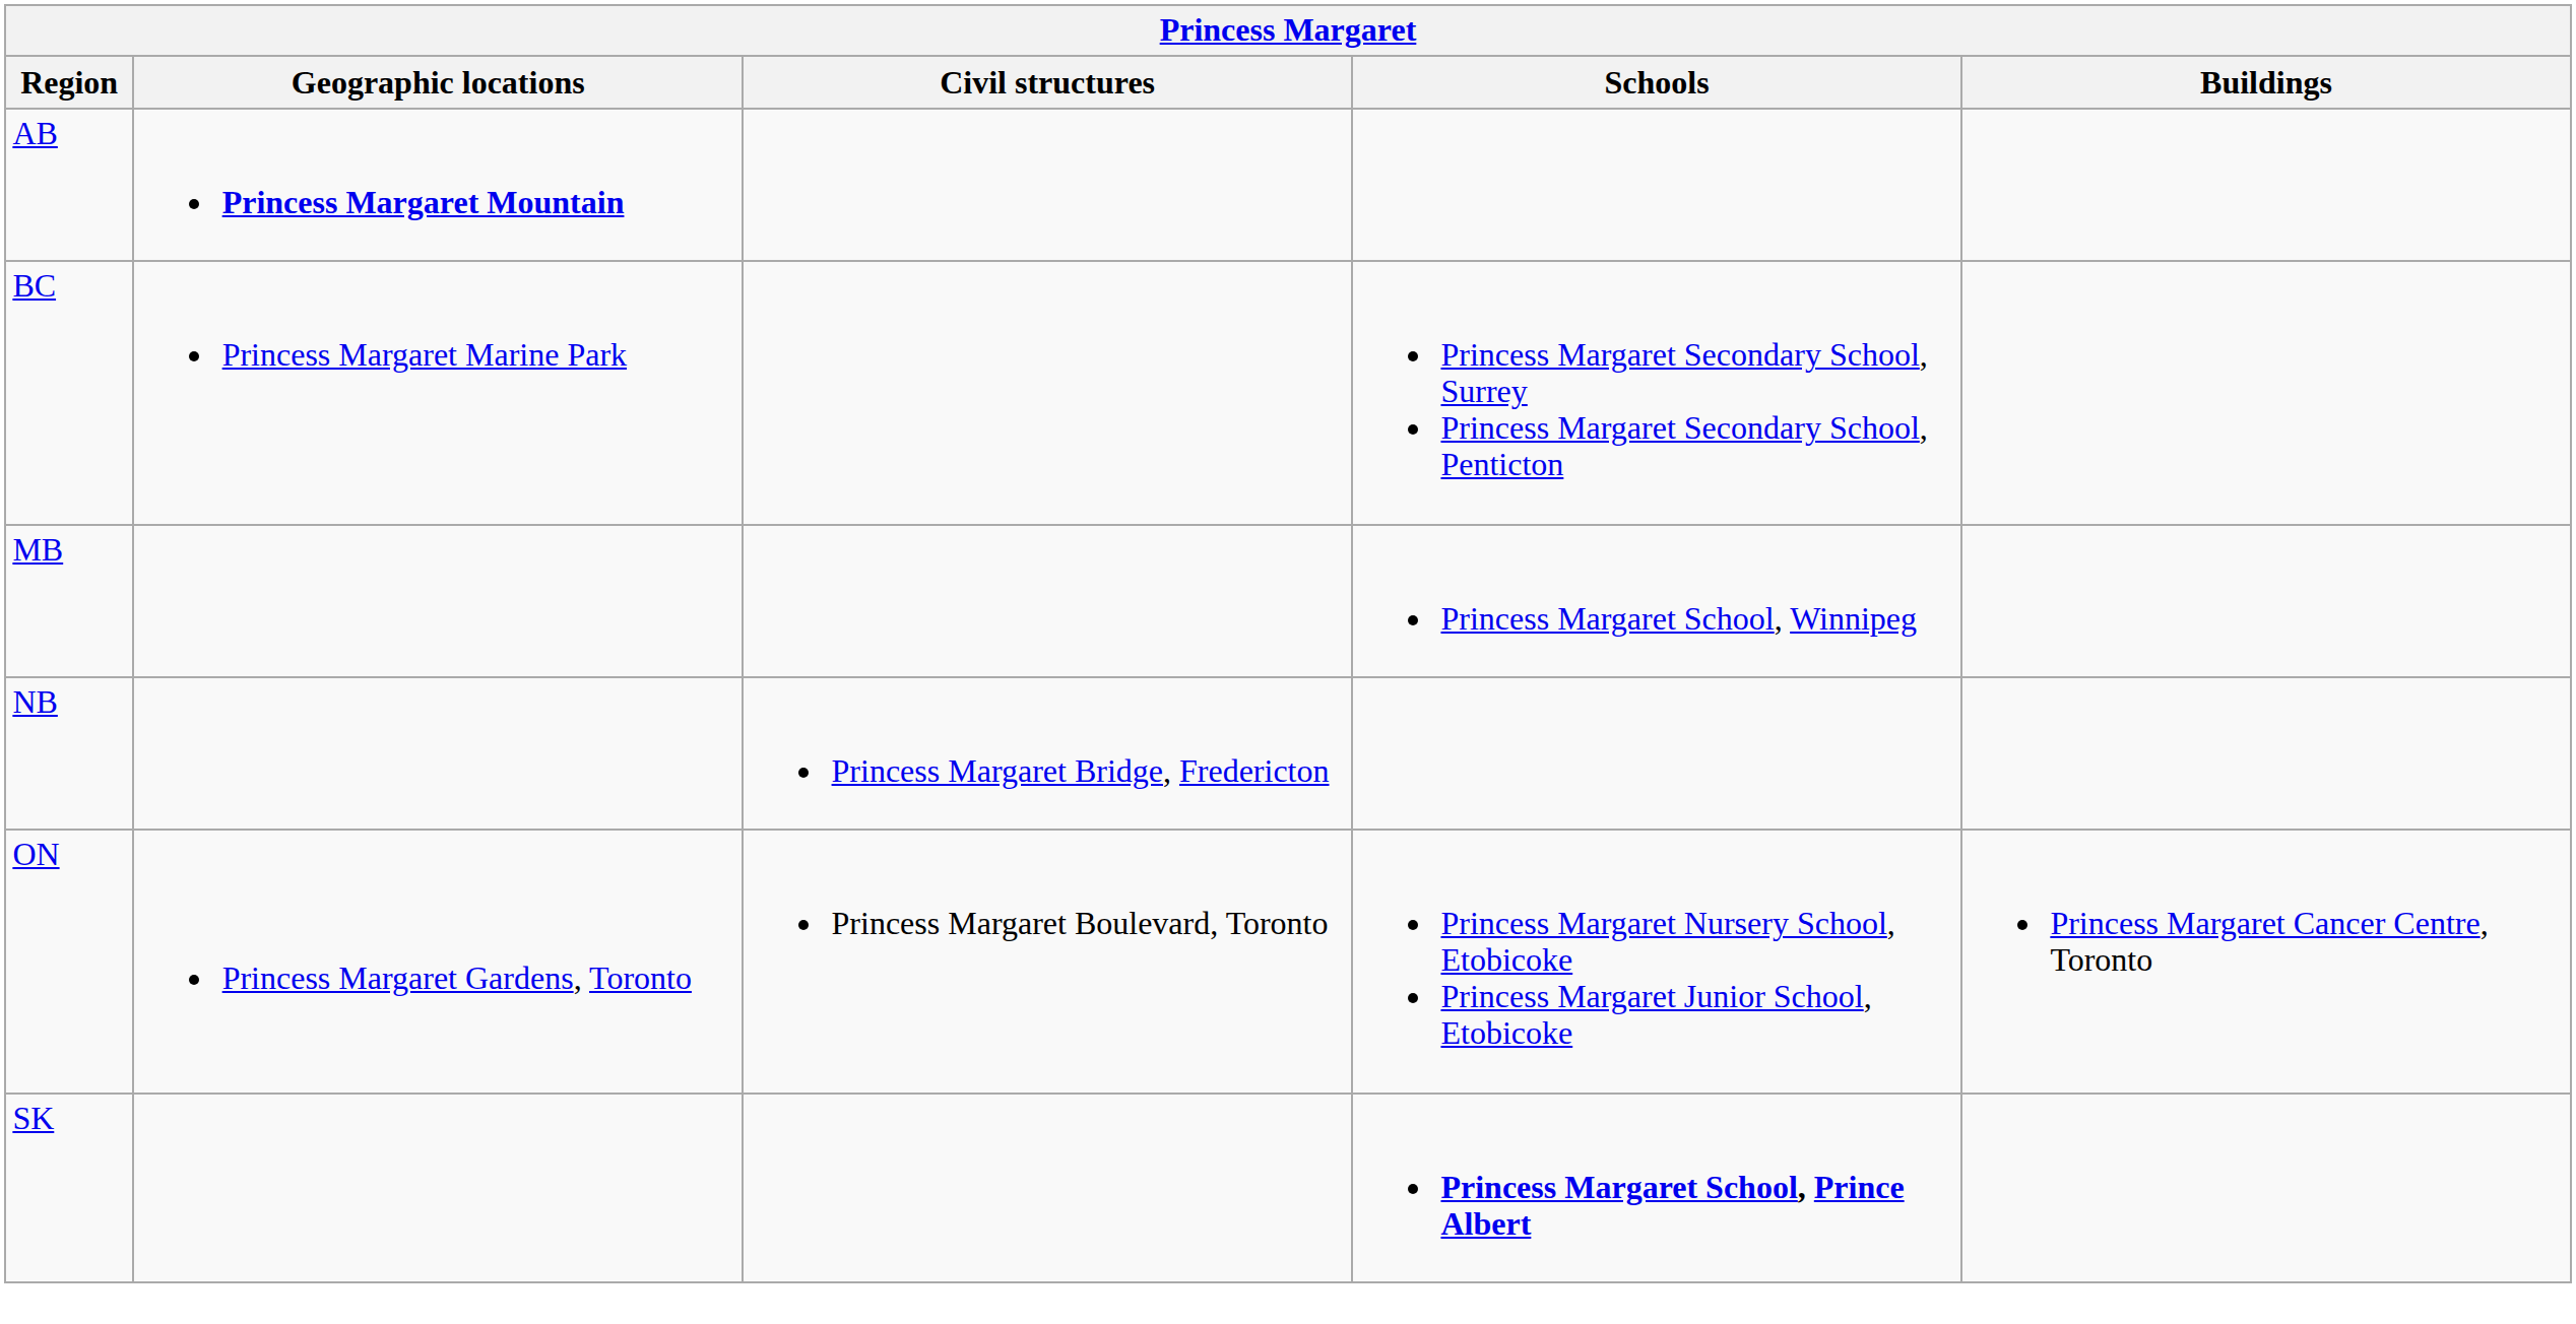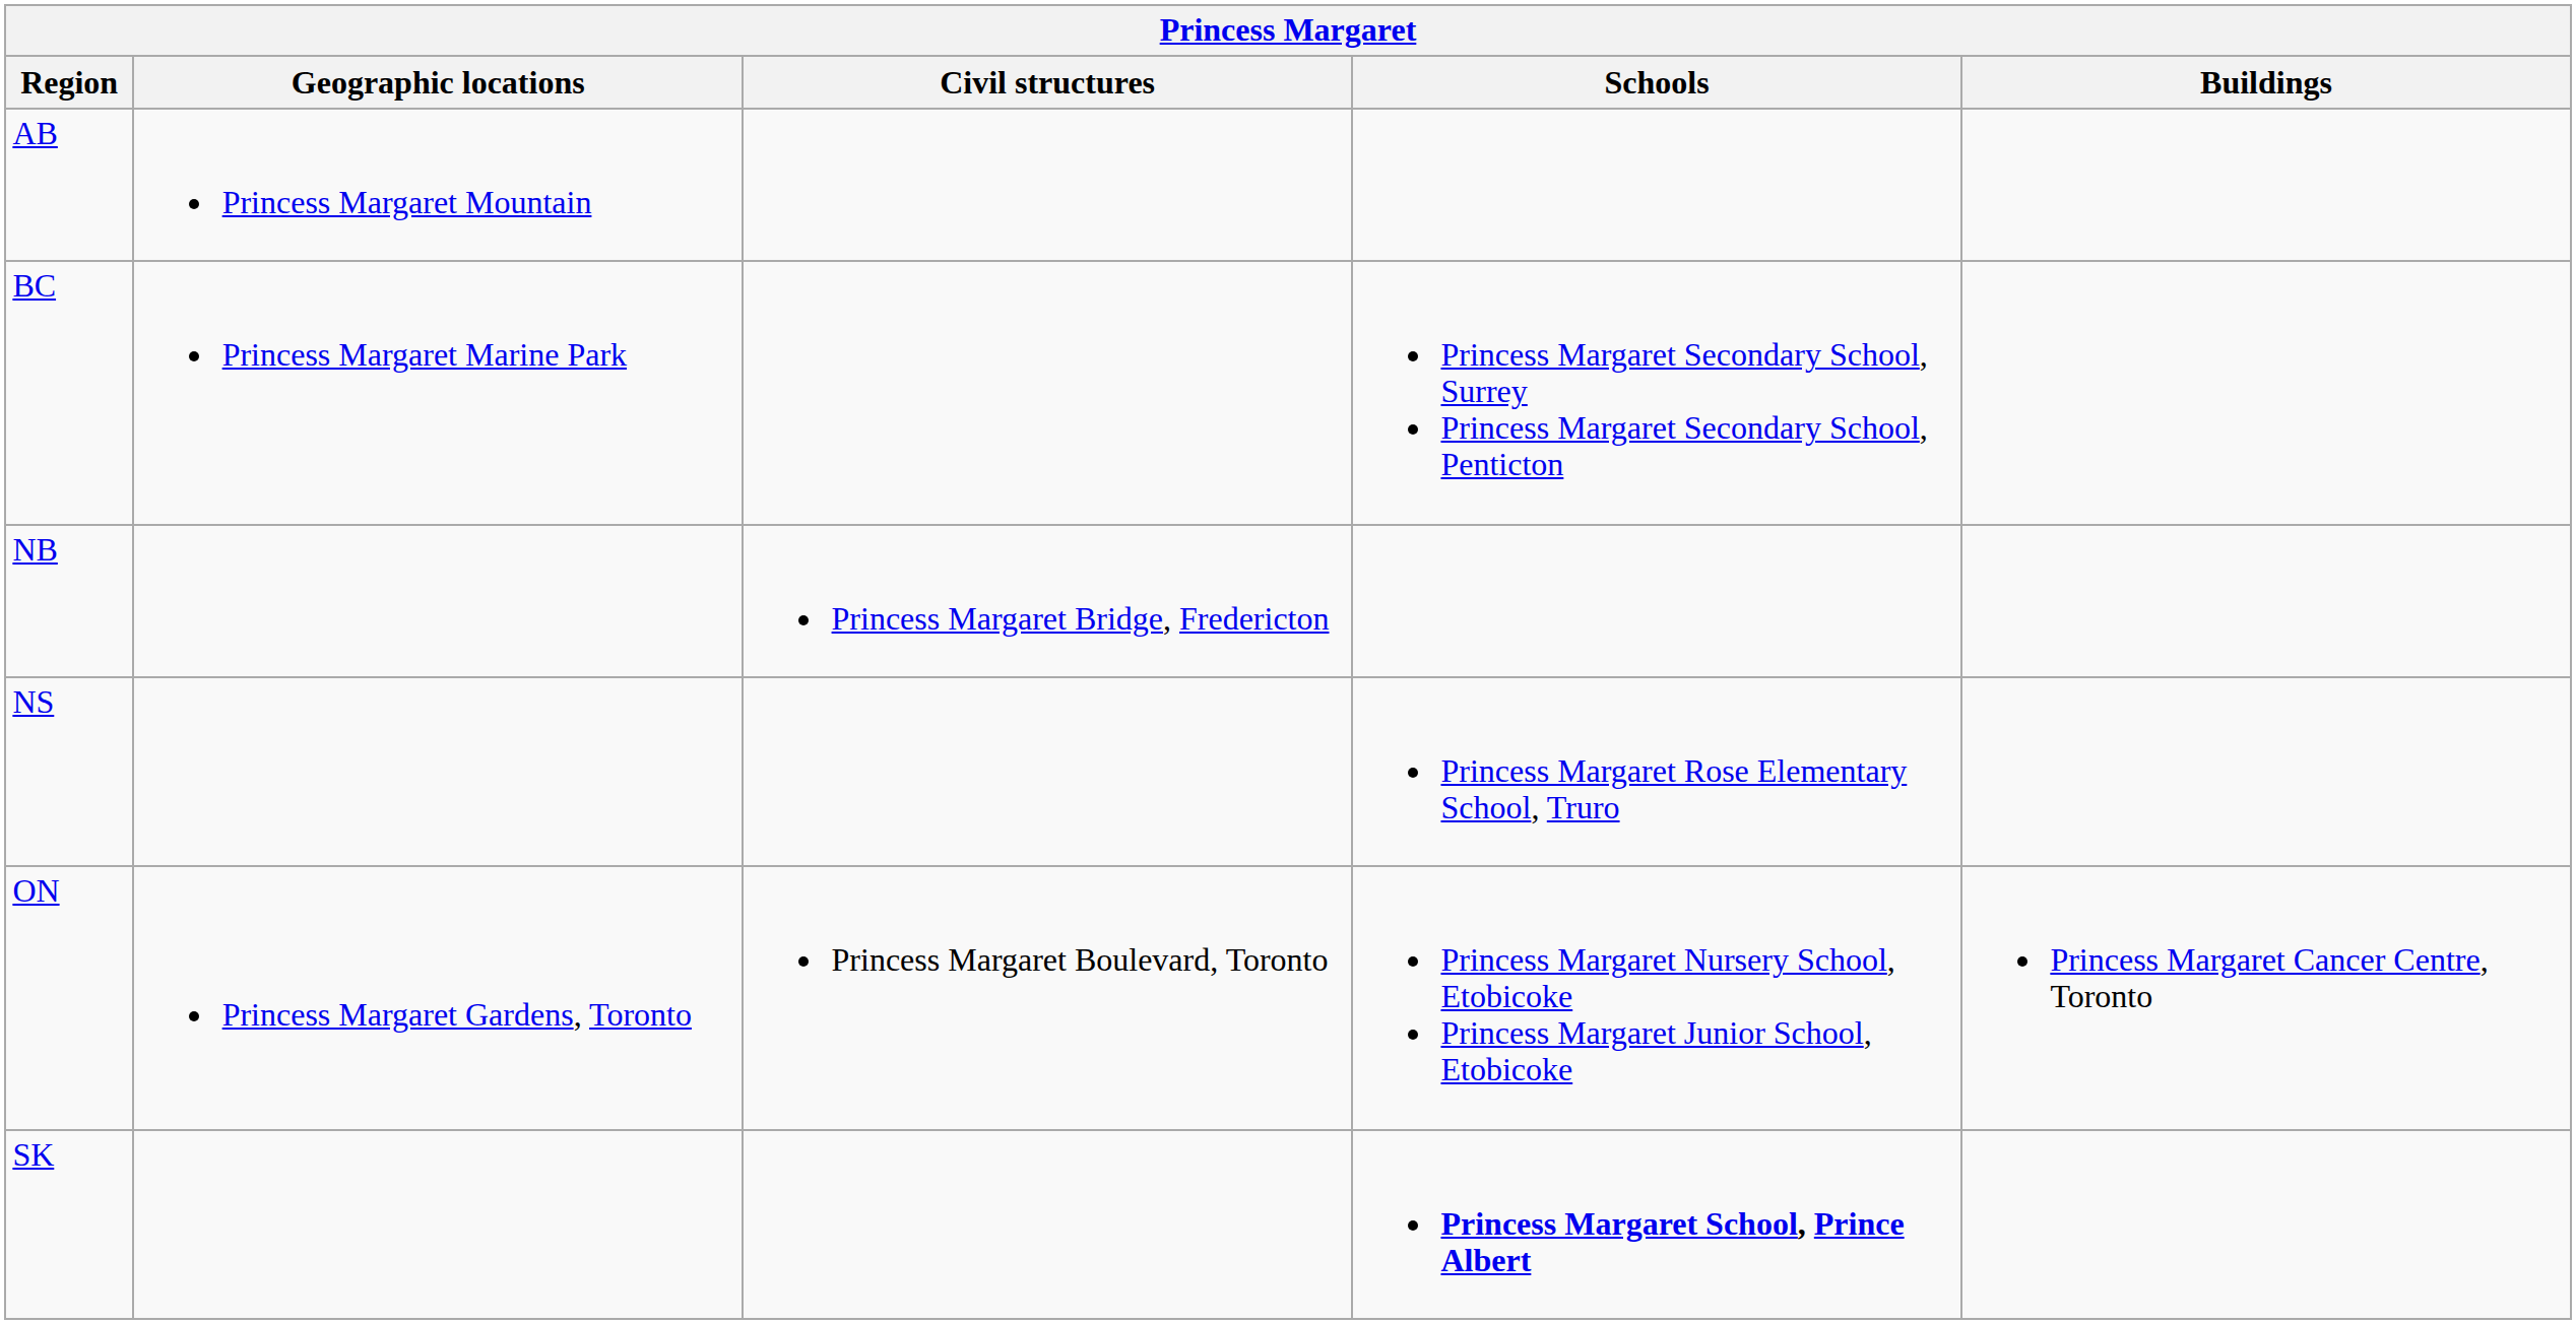 <table class="wikitable" width="100%">
 <tr>
 <th colspan="5"> <a href='#'>Princess Margaret</a></th>
 </tr>
 <tr>
 <th width="5%">Region</th>
 <th width="23.75%">Geographic locations</th>
 <th width="23.75%">Civil structures</th>
 <th width="23.75%">Schools</th>
 <th width="23.75%">Buildings</th>
 </tr>
 <tr>
 <td align=left valign=top> <a href='#'>AB</a></td>
-<td align=left valign=top><strong><br><ul><li><a href='#'>Princess Margaret Mountain</a></li></ul></strong></td>
+<td align=left valign=top><br><ul><li><a href='#'>Princess Margaret Mountain</a></li></ul></td>
 <td></td>
 <td></td>
 <td></td>
 </tr>
 <tr>
 <td align=left valign=top> <a href='#'>BC</a></td>
 <td align=left valign=top><br><ul><li><a href='#'>Princess Margaret Marine Park</a></li></ul></td>
 <td></td>
 <td align=left valign=top><br><ul><li><a href='#'>Princess Margaret Secondary School</a>, <a href='#'>Surrey</a></li><li><a href='#'>Princess Margaret Secondary School</a>, <a href='#'>Penticton</a></li></ul></td>
 <td></td>
 </tr>
 <tr>
-<td align=left valign=top> <a href='#'>MB</a></td>
-<td></td>
-<td></td>
-<td align=left valign=top><br><ul><li><a href='#'>Princess Margaret School</a>, <a href='#'>Winnipeg</a></li></ul></td>
-<td></td>
-</tr>
-<tr>
 <td align=left valign=top> <a href='#'>NB</a></td>
 <td></td>
 <td align=left valign=top><br><ul><li><a href='#'>Princess Margaret Bridge</a>, <a href='#'>Fredericton</a></li></ul></td>
 <td></td>
+<td></td>
+</tr>
+<tr>
+<td align=left valign=top> <a href='#'>NS</a></td>
+<td></td>
+<td></td>
+<td align=left valign=top><br><ul><li><a href='#'>Princess Margaret Rose Elementary School</a>, <a href='#'>Truro</a></li></ul></td>
 <td></td>
 </tr>
 <tr>
 <td align=left valign=top> <a href='#'>ON</a></td>
 <td><br><ul><li><a href='#'>Princess Margaret Gardens</a>, <a href='#'>Toronto</a></li></ul></td>
 <td align=left valign=top><br><ul><li>Princess Margaret Boulevard, Toronto</li></ul></td>
 <td align=left valign=top><br><ul><li><a href='#'>Princess Margaret Nursery School</a>, <a href='#'>Etobicoke</a></li><li><a href='#'>Princess Margaret Junior School</a>, <a href='#'>Etobicoke</a></li></ul></td>
 <td align=left valign=top><br><ul><li><a href='#'>Princess Margaret Cancer Centre</a>, Toronto</li></ul></td>
 </tr>
 <tr>
 <td align=left valign=top> <a href='#'>SK</a></td>
 <td></td>
 <td></td>
 <td align=left valign=top><strong><br><ul><li><a href='#'>Princess Margaret School</a>, <a href='#'>Prince Albert</a></li></ul></strong></td>
 <td></td>
 </tr>
 </table>
